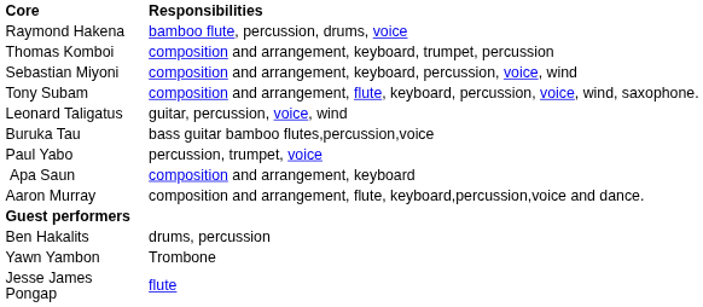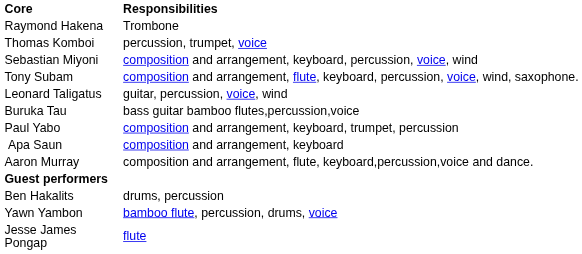 <table width="100%" border="0" cellspacing="0" cellpadding="2">
 <tr>
 <td width="150"><strong>Core</strong></td>
 <td><strong>Responsibilities</strong></td>
 </tr>
 <tr>
 <td>Raymond Hakena</td>
-<td><a href='#'>bamboo flute</a>, percussion, drums, <a href='#'>voice</a></td>
+<td>Trombone</td>
 </tr>
 <tr>
 <td>Thomas Komboi</td>
-<td><a href='#'>composition</a> and arrangement, keyboard, trumpet, percussion</td>
+<td>percussion, trumpet, <a href='#'>voice</a></td>
 </tr>
 <tr>
 <td>Sebastian Miyoni</td>
 <td><a href='#'>composition</a> and arrangement, keyboard, percussion, <a href='#'>voice</a>, wind</td>
 </tr>
 <tr>
 <td>Tony Subam</td>
 <td><a href='#'>composition</a> and arrangement, <a href='#'>flute</a>, keyboard, percussion, <a href='#'>voice</a>, wind, saxophone.</td>
 </tr>
 <tr>
 <td>Leonard Taligatus</td>
 <td>guitar, percussion, <a href='#'>voice</a>, wind</td>
 </tr>
 <tr>
 <td>Buruka Tau</td>
 <td>bass guitar bamboo flutes,percussion,voice</td>
 </tr>
 <tr>
 <td>Paul Yabo</td>
-<td>percussion, trumpet, <a href='#'>voice</a></td>
+<td><a href='#'>composition</a> and arrangement, keyboard, trumpet, percussion</td>
 </tr>
 <tr>
 <td> Apa Saun</td>
 <td><a href='#'>composition</a> and arrangement, keyboard</td>
 </tr>
 <tr>
 <td>Aaron Murray</td>
 <td>composition and arrangement, flute, keyboard,percussion,voice and dance.</td>
 </tr>
 <tr>
 <td><strong>Guest performers</strong></td>
 <td> </td>
 </tr>
 <tr>
 <td>Ben Hakalits</td>
 <td>drums, percussion</td>
 </tr>
 <tr>
 <td>Yawn Yambon</td>
-<td>Trombone</td>
+<td><a href='#'>bamboo flute</a>, percussion, drums, <a href='#'>voice</a></td>
 </tr>
 <tr>
 <td>Jesse James Pongap</td>
 <td><a href='#'>flute</a></td>
 </tr>
 <tr>
 <td></td>
 <td></td>
 </tr>
 </table>
